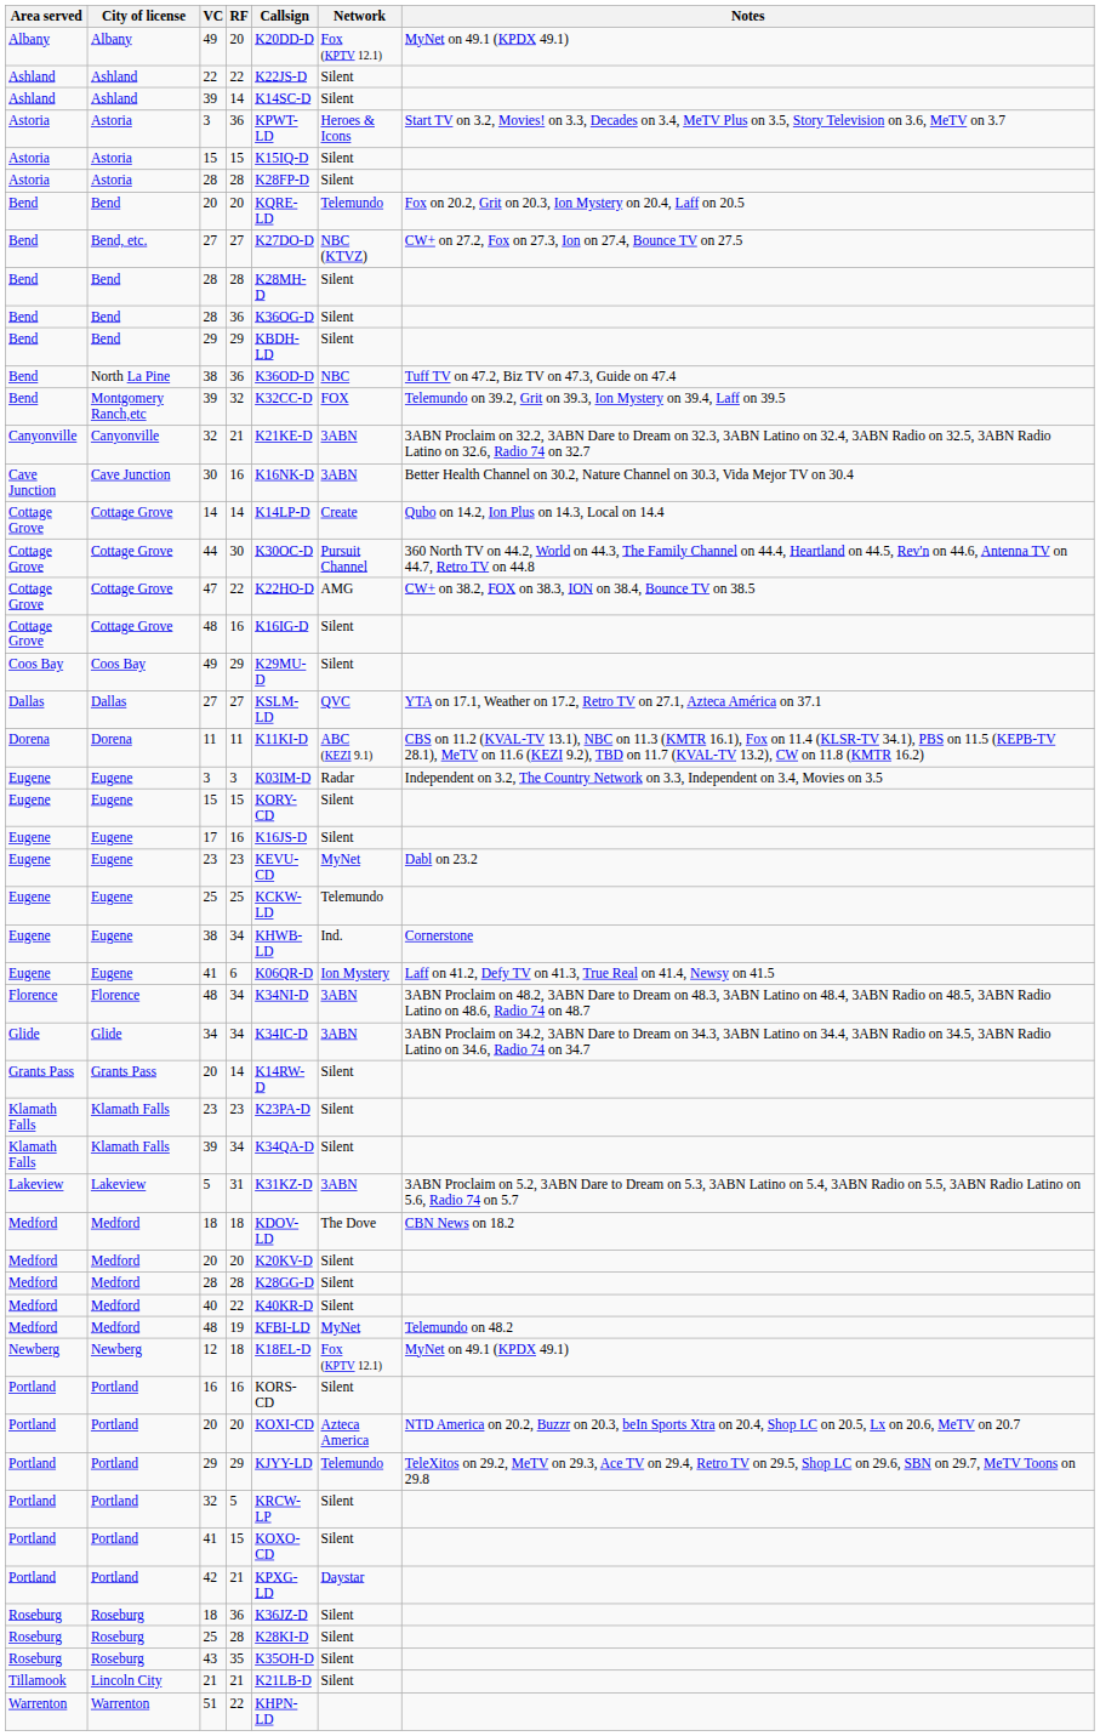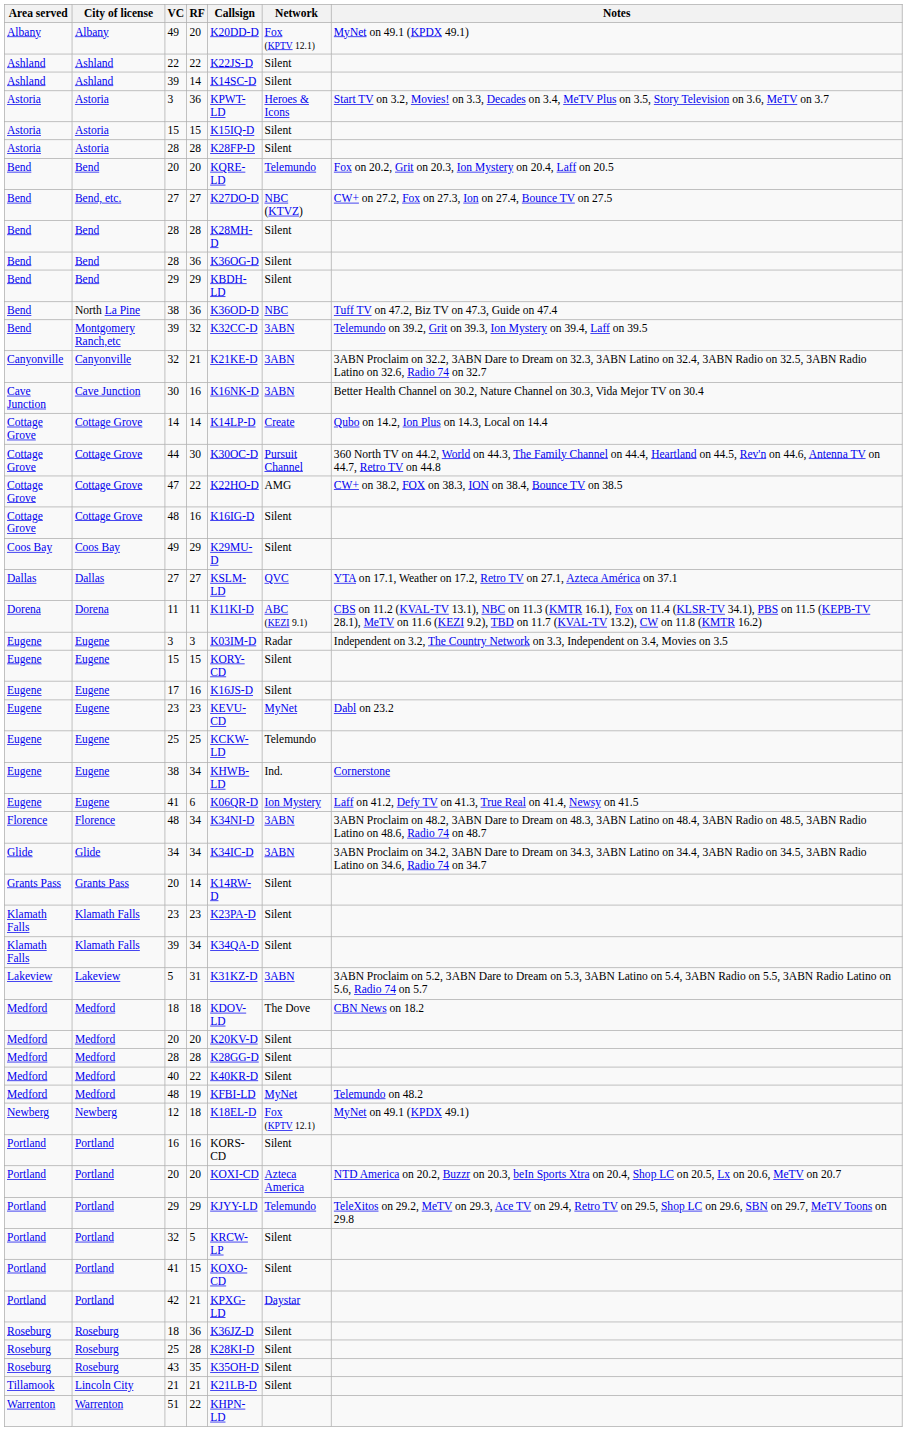 <table class="sortable wikitable" style="margin: 1em 1em 1em 0; background: #f9f9f9;">
 <tr>
 <th>Area served</th>
 <th>City of license</th>
 <th>VC</th>
 <th>RF</th>
 <th>Callsign</th>
 <th>Network</th>
 <th class="unsortable">Notes</th>
 </tr>
 <tr style="vertical-align: top; text-align: left;">
 <td><a href='#'>Albany</a></td>
 <td><a href='#'>Albany</a></td>
 <td>49</td>
 <td>20</td>
 <td><a href='#'>K20DD-D</a></td>
 <td><a href='#'>Fox</a><br><small>(<a href='#'>KPTV</a> 12.1)</small></td>
 <td><a href='#'>MyNet</a> on 49.1 (<a href='#'>KPDX</a> 49.1)</td>
 </tr>
 <tr style="vertical-align: top; text-align: left;">
 <td><a href='#'>Ashland</a></td>
 <td><a href='#'>Ashland</a></td>
 <td>22</td>
 <td>22</td>
 <td><a href='#'>K22JS-D</a></td>
 <td>Silent</td>
 <td></td>
 </tr>
 <tr style="vertical-align: top; text-align: left;">
 <td><a href='#'>Ashland</a></td>
 <td><a href='#'>Ashland</a></td>
 <td>39</td>
 <td>14</td>
 <td><a href='#'>K14SC-D</a></td>
 <td>Silent</td>
 <td></td>
 </tr>
 <tr style="vertical-align: top; text-align: left;">
 <td><a href='#'>Astoria</a></td>
 <td><a href='#'>Astoria</a></td>
 <td>3</td>
 <td>36</td>
 <td><a href='#'>KPWT-LD</a></td>
 <td><a href='#'>Heroes & Icons</a></td>
 <td><a href='#'>Start TV</a> on 3.2, <a href='#'>Movies!</a> on 3.3, <a href='#'>Decades</a> on 3.4, <a href='#'>MeTV Plus</a> on 3.5, <a href='#'>Story Television</a> on 3.6, <a href='#'>MeTV</a> on 3.7</td>
 </tr>
 <tr style="vertical-align: top; text-align: left;">
 <td><a href='#'>Astoria</a></td>
 <td><a href='#'>Astoria</a></td>
 <td>15</td>
 <td>15</td>
 <td><a href='#'>K15IQ-D</a></td>
 <td>Silent</td>
 <td></td>
 </tr>
 <tr style="vertical-align: top; text-align: left;">
 <td><a href='#'>Astoria</a></td>
 <td><a href='#'>Astoria</a></td>
 <td>28</td>
 <td>28</td>
 <td><a href='#'>K28FP-D</a></td>
 <td>Silent</td>
 <td></td>
 </tr>
 <tr style="vertical-align: top; text-align: left;">
 <td><a href='#'>Bend</a></td>
 <td><a href='#'>Bend</a></td>
 <td>20</td>
 <td>20</td>
 <td><a href='#'>KQRE-LD</a></td>
 <td><a href='#'>Telemundo</a></td>
 <td><a href='#'>Fox</a> on 20.2, <a href='#'>Grit</a> on 20.3, <a href='#'>Ion Mystery</a> on 20.4, <a href='#'>Laff</a> on 20.5</td>
 </tr>
 <tr style="vertical-align: top; text-align: left;">
 <td><a href='#'>Bend</a></td>
 <td><a href='#'>Bend, etc.</a></td>
 <td>27</td>
 <td>27</td>
 <td><a href='#'>K27DO-D</a></td>
 <td><a href='#'>NBC</a> (<a href='#'>KTVZ</a>)</td>
 <td><a href='#'>CW+</a> on 27.2, <a href='#'>Fox</a> on 27.3, <a href='#'>Ion</a> on 27.4, <a href='#'>Bounce TV</a> on 27.5</td>
 </tr>
 <tr style="vertical-align: top; text-align: left;">
 <td><a href='#'>Bend</a></td>
 <td><a href='#'>Bend</a></td>
 <td>28</td>
 <td>28</td>
 <td><a href='#'>K28MH-D</a></td>
 <td>Silent</td>
 <td></td>
 </tr>
 <tr style="vertical-align: top; text-align: left;">
 <td><a href='#'>Bend</a></td>
 <td><a href='#'>Bend</a></td>
 <td>28</td>
 <td>36</td>
 <td><a href='#'>K36OG-D</a></td>
 <td>Silent</td>
 <td></td>
 </tr>
 <tr style="vertical-align: top; text-align: left;">
 <td><a href='#'>Bend</a></td>
 <td><a href='#'>Bend</a></td>
 <td>29</td>
 <td>29</td>
 <td><a href='#'>KBDH-LD</a></td>
 <td>Silent</td>
 <td></td>
 </tr>
 <tr style="vertical-align: top; text-align: left;">
 <td><a href='#'>Bend</a></td>
 <td>North <a href='#'>La Pine</a></td>
 <td>38</td>
 <td>36</td>
 <td><a href='#'>K36OD-D</a></td>
 <td><a href='#'>NBC</a></td>
 <td><a href='#'>Tuff TV</a> on 47.2, Biz TV on 47.3, Guide on 47.4</td>
 </tr>
 <tr style="vertical-align: top; text-align: left;">
 <td><a href='#'>Bend</a></td>
 <td><a href='#'>Montgomery Ranch,etc</a></td>
 <td>39</td>
 <td>32</td>
 <td><a href='#'>K32CC-D</a></td>
-<td><a href='#'>FOX</a></td>
+<td><a href='#'>3ABN</a></td>
 <td><a href='#'>Telemundo</a> on 39.2, <a href='#'>Grit</a> on 39.3, <a href='#'>Ion Mystery</a> on 39.4, <a href='#'>Laff</a> on 39.5</td>
 </tr>
 <tr style="vertical-align: top; text-align: left;">
 <td><a href='#'>Canyonville</a></td>
 <td><a href='#'>Canyonville</a></td>
 <td>32</td>
 <td>21</td>
 <td><a href='#'>K21KE-D</a></td>
 <td><a href='#'>3ABN</a></td>
 <td>3ABN Proclaim on 32.2, 3ABN Dare to Dream on 32.3, 3ABN Latino on 32.4, 3ABN Radio on 32.5, 3ABN Radio Latino on 32.6, <a href='#'>Radio 74</a> on 32.7</td>
 </tr>
 <tr style="vertical-align: top; text-align: left;">
 <td><a href='#'>Cave Junction</a></td>
 <td><a href='#'>Cave Junction</a></td>
 <td>30</td>
 <td>16</td>
 <td><a href='#'>K16NK-D</a></td>
 <td><a href='#'>3ABN</a></td>
 <td>Better Health Channel on 30.2, Nature Channel on 30.3, Vida Mejor TV on 30.4</td>
 </tr>
 <tr style="vertical-align: top; text-align: left;">
 <td><a href='#'>Cottage Grove</a></td>
 <td><a href='#'>Cottage Grove</a></td>
 <td>14</td>
 <td>14</td>
 <td><a href='#'>K14LP-D</a></td>
 <td><a href='#'>Create</a></td>
 <td><a href='#'>Qubo</a> on 14.2, <a href='#'>Ion Plus</a> on 14.3, Local on 14.4</td>
 </tr>
 <tr style="vertical-align: top; text-align: left;">
 <td><a href='#'>Cottage Grove</a></td>
 <td><a href='#'>Cottage Grove</a></td>
 <td>44</td>
 <td>30</td>
 <td><a href='#'>K30OC-D</a></td>
 <td><a href='#'>Pursuit Channel</a></td>
 <td>360 North TV on 44.2, <a href='#'>World</a> on 44.3, <a href='#'>The Family Channel</a> on 44.4, <a href='#'>Heartland</a> on 44.5, <a href='#'>Rev'n</a> on 44.6, <a href='#'>Antenna TV</a> on 44.7, <a href='#'>Retro TV</a> on 44.8</td>
 </tr>
 <tr style="vertical-align: top; text-align: left;">
 <td><a href='#'>Cottage Grove</a></td>
 <td><a href='#'>Cottage Grove</a></td>
 <td>47</td>
 <td>22</td>
 <td><a href='#'>K22HO-D</a></td>
 <td>AMG</td>
 <td><a href='#'>CW+</a> on 38.2, <a href='#'>FOX</a> on 38.3, <a href='#'>ION</a> on 38.4, <a href='#'>Bounce TV</a> on 38.5</td>
 </tr>
 <tr style="vertical-align: top; text-align: left;">
 <td><a href='#'>Cottage Grove</a></td>
 <td><a href='#'>Cottage Grove</a></td>
 <td>48</td>
 <td>16</td>
 <td><a href='#'>K16IG-D</a></td>
 <td>Silent</td>
 <td></td>
 </tr>
 <tr style="vertical-align: top; text-align: left;">
 <td><a href='#'>Coos Bay</a></td>
 <td><a href='#'>Coos Bay</a></td>
 <td>49</td>
 <td>29</td>
 <td><a href='#'>K29MU-D</a></td>
 <td>Silent</td>
 <td></td>
 </tr>
 <tr style="vertical-align: top; text-align: left;">
 <td><a href='#'>Dallas</a></td>
 <td><a href='#'>Dallas</a></td>
 <td>27</td>
 <td>27</td>
 <td><a href='#'>KSLM-LD</a></td>
 <td><a href='#'>QVC</a></td>
 <td><a href='#'>YTA</a> on 17.1, Weather on 17.2, <a href='#'>Retro TV</a> on 27.1, <a href='#'>Azteca América</a> on 37.1</td>
 </tr>
 <tr style="vertical-align: top; text-align: left;">
 <td><a href='#'>Dorena</a></td>
 <td><a href='#'>Dorena</a></td>
 <td>11</td>
 <td>11</td>
 <td><a href='#'>K11KI-D</a></td>
 <td><a href='#'>ABC</a><br><small>(<a href='#'>KEZI</a> 9.1)</small></td>
 <td><a href='#'>CBS</a> on 11.2 (<a href='#'>KVAL-TV</a> 13.1), <a href='#'>NBC</a> on 11.3 (<a href='#'>KMTR</a> 16.1), <a href='#'>Fox</a> on 11.4 (<a href='#'>KLSR-TV</a> 34.1), <a href='#'>PBS</a> on 11.5 (<a href='#'>KEPB-TV</a> 28.1), <a href='#'>MeTV</a> on 11.6 (<a href='#'>KEZI</a> 9.2), <a href='#'>TBD</a> on 11.7 (<a href='#'>KVAL-TV</a> 13.2), <a href='#'>CW</a> on 11.8 (<a href='#'>KMTR</a> 16.2)</td>
 </tr>
 <tr style="vertical-align: top; text-align: left;">
 <td><a href='#'>Eugene</a></td>
 <td><a href='#'>Eugene</a></td>
 <td>3</td>
 <td>3</td>
 <td><a href='#'>K03IM-D</a></td>
 <td>Radar</td>
 <td>Independent on 3.2, <a href='#'>The Country Network</a> on 3.3, Independent on 3.4, Movies on 3.5</td>
 </tr>
 <tr style="vertical-align: top; text-align: left;">
 <td><a href='#'>Eugene</a></td>
 <td><a href='#'>Eugene</a></td>
 <td>15</td>
 <td>15</td>
 <td><a href='#'>KORY-CD</a></td>
 <td>Silent</td>
 <td></td>
 </tr>
 <tr style="vertical-align: top; text-align: left;">
 <td><a href='#'>Eugene</a></td>
 <td><a href='#'>Eugene</a></td>
 <td>17</td>
 <td>16</td>
 <td><a href='#'>K16JS-D</a></td>
 <td>Silent</td>
 <td></td>
 </tr>
 <tr style="vertical-align: top; text-align: left;">
 <td><a href='#'>Eugene</a></td>
 <td><a href='#'>Eugene</a></td>
 <td>23</td>
 <td>23</td>
 <td><a href='#'>KEVU-CD</a></td>
 <td><a href='#'>MyNet</a></td>
 <td><a href='#'>Dabl</a> on 23.2</td>
 </tr>
 <tr style="vertical-align: top; text-align: left;">
 <td><a href='#'>Eugene</a></td>
 <td><a href='#'>Eugene</a></td>
 <td>25</td>
 <td>25</td>
 <td><a href='#'>KCKW-LD</a></td>
 <td>Telemundo</td>
 <td></td>
 </tr>
 <tr style="vertical-align: top; text-align: left;">
 <td><a href='#'>Eugene</a></td>
 <td><a href='#'>Eugene</a></td>
 <td>38</td>
 <td>34</td>
 <td><a href='#'>KHWB-LD</a></td>
 <td>Ind.</td>
 <td><a href='#'>Cornerstone</a></td>
 </tr>
 <tr style="vertical-align: top; text-align: left;">
 <td><a href='#'>Eugene</a></td>
 <td><a href='#'>Eugene</a></td>
 <td>41</td>
 <td>6</td>
 <td><a href='#'>K06QR-D</a></td>
 <td><a href='#'>Ion Mystery</a></td>
 <td><a href='#'>Laff</a> on 41.2, <a href='#'>Defy TV</a> on 41.3, <a href='#'>True Real</a> on 41.4, <a href='#'>Newsy</a> on 41.5</td>
 </tr>
 <tr style="vertical-align: top; text-align: left;">
 <td><a href='#'>Florence</a></td>
 <td><a href='#'>Florence</a></td>
 <td>48</td>
 <td>34</td>
 <td><a href='#'>K34NI-D</a></td>
 <td><a href='#'>3ABN</a></td>
 <td>3ABN Proclaim on 48.2, 3ABN Dare to Dream on 48.3, 3ABN Latino on 48.4, 3ABN Radio on 48.5, 3ABN Radio Latino on 48.6, <a href='#'>Radio 74</a> on 48.7</td>
 </tr>
 <tr style="vertical-align: top; text-align: left;">
 <td><a href='#'>Glide</a></td>
 <td><a href='#'>Glide</a></td>
 <td>34</td>
 <td>34</td>
 <td><a href='#'>K34IC-D</a></td>
 <td><a href='#'>3ABN</a></td>
 <td>3ABN Proclaim on 34.2, 3ABN Dare to Dream on 34.3, 3ABN Latino on 34.4, 3ABN Radio on 34.5, 3ABN Radio Latino on 34.6, <a href='#'>Radio 74</a> on 34.7</td>
 </tr>
 <tr style="vertical-align: top; text-align: left;">
 <td><a href='#'>Grants Pass</a></td>
 <td><a href='#'>Grants Pass</a></td>
 <td>20</td>
 <td>14</td>
 <td><a href='#'>K14RW-D</a></td>
 <td>Silent</td>
 <td></td>
 </tr>
 <tr style="vertical-align: top; text-align: left;">
 <td><a href='#'>Klamath Falls</a></td>
 <td><a href='#'>Klamath Falls</a></td>
 <td>23</td>
 <td>23</td>
 <td><a href='#'>K23PA-D</a></td>
 <td>Silent</td>
 <td></td>
 </tr>
 <tr style="vertical-align: top; text-align: left;">
 <td><a href='#'>Klamath Falls</a></td>
 <td><a href='#'>Klamath Falls</a></td>
 <td>39</td>
 <td>34</td>
 <td><a href='#'>K34QA-D</a></td>
 <td>Silent</td>
 <td></td>
 </tr>
 <tr style="vertical-align: top; text-align: left;">
 <td><a href='#'>Lakeview</a></td>
 <td><a href='#'>Lakeview</a></td>
 <td>5</td>
 <td>31</td>
 <td><a href='#'>K31KZ-D</a></td>
 <td><a href='#'>3ABN</a></td>
 <td>3ABN Proclaim on 5.2, 3ABN Dare to Dream on 5.3, 3ABN Latino on 5.4, 3ABN Radio on 5.5, 3ABN Radio Latino on 5.6, <a href='#'>Radio 74</a> on 5.7</td>
 </tr>
 <tr style="vertical-align: top; text-align: left;">
 <td><a href='#'>Medford</a></td>
 <td><a href='#'>Medford</a></td>
 <td>18</td>
 <td>18</td>
 <td><a href='#'>KDOV-LD</a></td>
 <td>The Dove</td>
 <td><a href='#'>CBN News</a> on 18.2</td>
 </tr>
 <tr style="vertical-align: top; text-align: left;">
 <td><a href='#'>Medford</a></td>
 <td><a href='#'>Medford</a></td>
 <td>20</td>
 <td>20</td>
 <td><a href='#'>K20KV-D</a></td>
 <td>Silent</td>
 <td></td>
 </tr>
 <tr style="vertical-align: top; text-align: left;">
 <td><a href='#'>Medford</a></td>
 <td><a href='#'>Medford</a></td>
 <td>28</td>
 <td>28</td>
 <td><a href='#'>K28GG-D</a></td>
 <td>Silent</td>
 <td></td>
 </tr>
 <tr style="vertical-align: top; text-align: left;">
 <td><a href='#'>Medford</a></td>
 <td><a href='#'>Medford</a></td>
 <td>40</td>
 <td>22</td>
 <td><a href='#'>K40KR-D</a></td>
 <td>Silent</td>
 <td></td>
 </tr>
 <tr style="vertical-align: top; text-align: left;">
 <td><a href='#'>Medford</a></td>
 <td><a href='#'>Medford</a></td>
 <td>48</td>
 <td>19</td>
 <td><a href='#'>KFBI-LD</a></td>
 <td><a href='#'>MyNet</a></td>
 <td><a href='#'>Telemundo</a> on 48.2</td>
 </tr>
 <tr style="vertical-align: top; text-align: left;">
 <td><a href='#'>Newberg</a></td>
 <td><a href='#'>Newberg</a></td>
 <td>12</td>
 <td>18</td>
 <td><a href='#'>K18EL-D</a></td>
 <td><a href='#'>Fox</a><br><small>(<a href='#'>KPTV</a> 12.1)</small></td>
 <td><a href='#'>MyNet</a> on 49.1 (<a href='#'>KPDX</a> 49.1)</td>
 </tr>
 <tr style="vertical-align: top; text-align: left;">
 <td><a href='#'>Portland</a></td>
 <td><a href='#'>Portland</a></td>
 <td>16</td>
 <td>16</td>
 <td>KORS-CD</td>
 <td>Silent</td>
 <td></td>
 </tr>
 <tr style="vertical-align: top; text-align: left;">
 <td><a href='#'>Portland</a></td>
 <td><a href='#'>Portland</a></td>
 <td>20</td>
 <td>20</td>
 <td><a href='#'>KOXI-CD</a></td>
 <td><a href='#'>Azteca America</a></td>
 <td><a href='#'>NTD America</a> on 20.2, <a href='#'>Buzzr</a> on 20.3, <a href='#'>beIn Sports Xtra</a> on 20.4, <a href='#'>Shop LC</a> on 20.5, <a href='#'>Lx</a> on 20.6, <a href='#'>MeTV</a> on 20.7</td>
 </tr>
 <tr style="vertical-align: top; text-align: left;">
 <td><a href='#'>Portland</a></td>
 <td><a href='#'>Portland</a></td>
 <td>29</td>
 <td>29</td>
 <td><a href='#'>KJYY-LD</a></td>
 <td><a href='#'>Telemundo</a></td>
 <td><a href='#'>TeleXitos</a> on 29.2, <a href='#'>MeTV</a> on 29.3, <a href='#'>Ace TV</a> on 29.4, <a href='#'>Retro TV</a> on 29.5, <a href='#'>Shop LC</a> on 29.6, <a href='#'>SBN</a> on 29.7, <a href='#'>MeTV Toons</a> on 29.8</td>
 </tr>
 <tr style="vertical-align: top; text-align: left;">
 <td><a href='#'>Portland</a></td>
 <td><a href='#'>Portland</a></td>
 <td>32</td>
 <td>5</td>
 <td><a href='#'>KRCW-LP</a></td>
 <td>Silent</td>
 <td></td>
 </tr>
 <tr style="vertical-align: top; text-align: left;">
 <td><a href='#'>Portland</a></td>
 <td><a href='#'>Portland</a></td>
 <td>41</td>
 <td>15</td>
 <td><a href='#'>KOXO-CD</a></td>
 <td>Silent</td>
 <td></td>
 </tr>
 <tr style="vertical-align: top; text-align: left;">
 <td><a href='#'>Portland</a></td>
 <td><a href='#'>Portland</a></td>
 <td>42</td>
 <td>21</td>
 <td><a href='#'>KPXG-LD</a></td>
 <td><a href='#'>Daystar</a></td>
 <td></td>
 </tr>
 <tr style="vertical-align: top; text-align: left;">
 <td><a href='#'>Roseburg</a></td>
 <td><a href='#'>Roseburg</a></td>
 <td>18</td>
 <td>36</td>
 <td><a href='#'>K36JZ-D</a></td>
 <td>Silent</td>
 <td></td>
 </tr>
 <tr style="vertical-align: top; text-align: left;">
 <td><a href='#'>Roseburg</a></td>
 <td><a href='#'>Roseburg</a></td>
 <td>25</td>
 <td>28</td>
 <td><a href='#'>K28KI-D</a></td>
 <td>Silent</td>
 <td></td>
 </tr>
 <tr style="vertical-align: top; text-align: left;">
 <td><a href='#'>Roseburg</a></td>
 <td><a href='#'>Roseburg</a></td>
 <td>43</td>
 <td>35</td>
 <td><a href='#'>K35OH-D</a></td>
 <td>Silent</td>
 <td></td>
 </tr>
 <tr style="vertical-align: top; text-align: left;">
 <td><a href='#'>Tillamook</a></td>
 <td><a href='#'>Lincoln City</a></td>
 <td>21</td>
 <td>21</td>
 <td><a href='#'>K21LB-D</a></td>
 <td>Silent</td>
 <td></td>
 </tr>
 <tr style="vertical-align: top; text-align: left;">
 <td><a href='#'>Warrenton</a></td>
 <td><a href='#'>Warrenton</a></td>
 <td>51</td>
 <td>22</td>
 <td><a href='#'>KHPN-LD</a></td>
 <td></td>
 <td></td>
 </tr>
 </table>
